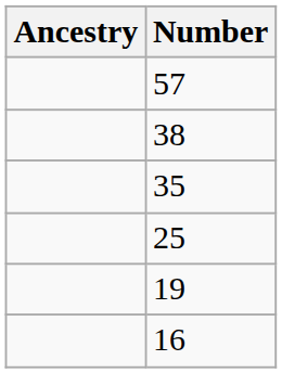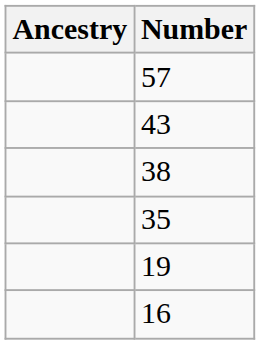 <table style="float: right;" class="wikitable sortable">
 <tr>
 <th>Ancestry</th>
 <th>Number</th>
 </tr>
 <tr>
 <td></td>
 <td>57</td>
 </tr>
 <tr>
 <td></td>
+<td>43</td>
+</tr>
+<tr>
+<td></td>
 <td>38</td>
 </tr>
 <tr>
 <td></td>
 <td>35</td>
-</tr>
-<tr>
-<td></td>
-<td>25</td>
 </tr>
 <tr>
 <td></td>
 <td>19</td>
 </tr>
 <tr>
 <td></td>
 <td>16</td>
 </tr>
 </table>
